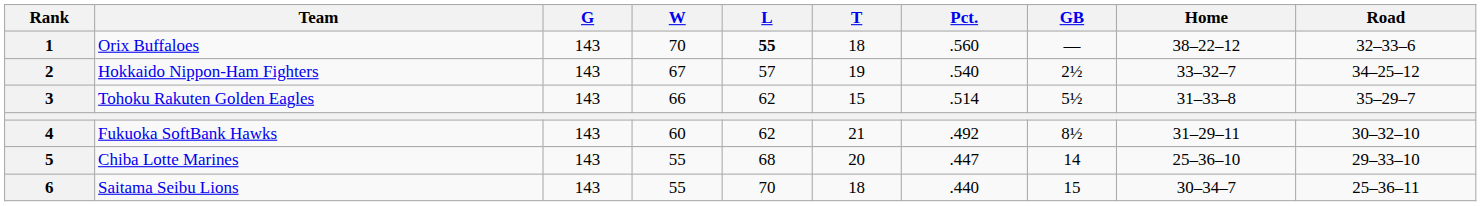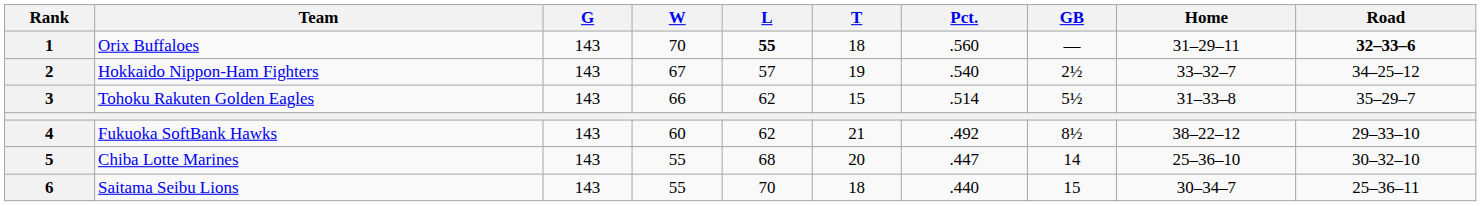 <table class="wikitable plainrowheaders" width="70%" style="text-align:center;">
 <tr>
 <th scope="col" width="5%">Rank</th>
 <th scope="col" width="25%">Team</th>
 <th scope="col" width="5%"><a href='#'>G</a></th>
 <th scope="col" width="5%"><a href='#'>W</a></th>
 <th scope="col" width="5%"><a href='#'>L</a></th>
 <th scope="col" width="5%"><a href='#'>T</a></th>
 <th scope="col" width="7%"><a href='#'>Pct.</a></th>
 <th scope="col" width="5%"><a href='#'>GB</a></th>
 <th scope="col" width="10%">Home</th>
 <th scope="col" width="10%">Road</th>
 </tr>
 <tr>
 <th>1</th>
 <td style="text-align:left;"><a href='#'>Orix Buffaloes</a></td>
 <td>143</td>
 <td>70</td>
 <td><strong>55</strong></td>
 <td>18</td>
 <td>.560</td>
 <td>—</td>
-<td>38–22–12</td>
-<td>32–33–6</td>
+<td>31–29–11</td>
+<td><strong>32–33–6</strong></td>
 </tr>
 <tr>
 <th>2</th>
 <td style="text-align:left;"><a href='#'>Hokkaido Nippon-Ham Fighters</a></td>
 <td>143</td>
 <td>67</td>
 <td>57</td>
 <td>19</td>
 <td>.540</td>
 <td>2½</td>
 <td>33–32–7</td>
 <td>34–25–12</td>
 </tr>
 <tr>
 <th>3</th>
 <td style="text-align:left;"><a href='#'>Tohoku Rakuten Golden Eagles</a></td>
 <td>143</td>
 <td>66</td>
 <td>62</td>
 <td>15</td>
 <td>.514</td>
 <td>5½</td>
 <td>31–33–8</td>
 <td>35–29–7</td>
 </tr>
 <tr>
 <th colspan="10"></th>
 </tr>
 <tr>
 <th>4</th>
 <td style="text-align:left;"><a href='#'>Fukuoka SoftBank Hawks</a></td>
 <td>143</td>
 <td>60</td>
 <td>62</td>
 <td>21</td>
 <td>.492</td>
 <td>8½</td>
-<td>31–29–11</td>
-<td>30–32–10</td>
+<td>38–22–12</td>
+<td>29–33–10</td>
 </tr>
 <tr>
 <th>5</th>
 <td style="text-align:left;"><a href='#'>Chiba Lotte Marines</a></td>
 <td>143</td>
 <td>55</td>
 <td>68</td>
 <td>20</td>
 <td>.447</td>
 <td>14</td>
 <td>25–36–10</td>
-<td>29–33–10</td>
+<td>30–32–10</td>
 </tr>
 <tr>
 <th>6</th>
 <td style="text-align:left;"><a href='#'>Saitama Seibu Lions</a></td>
 <td>143</td>
 <td>55</td>
 <td>70</td>
 <td>18</td>
 <td>.440</td>
 <td>15</td>
 <td>30–34–7</td>
 <td>25–36–11</td>
 </tr>
 </table>
